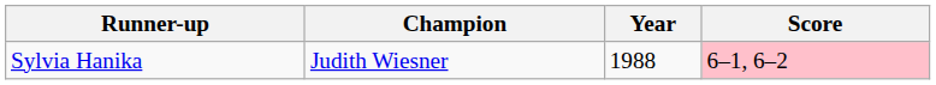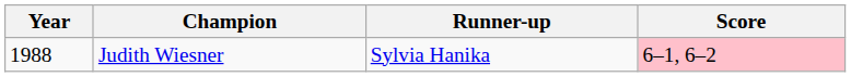 <table class="wikitable">
 <tr>
+<th width=60>Year</th>
+<th width=200>Champion</th>
 <th width=200>Runner-up</th>
-<th width=200>Champion</th>
-<th width=60>Year</th>
 <th width=150>Score</th>
 </tr>
 <tr>
+<td>1988</td>
+<td> <a href='#'>Judith Wiesner</a></td>
 <td> <a href='#'>Sylvia Hanika</a></td>
-<td> <a href='#'>Judith Wiesner</a></td>
-<td>1988</td>
 <td style="background: pink;">6–1, 6–2</td>
 </tr>
 </table>
